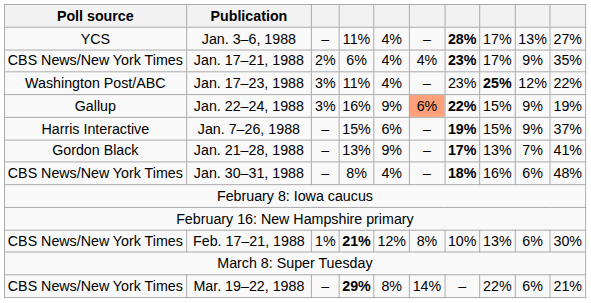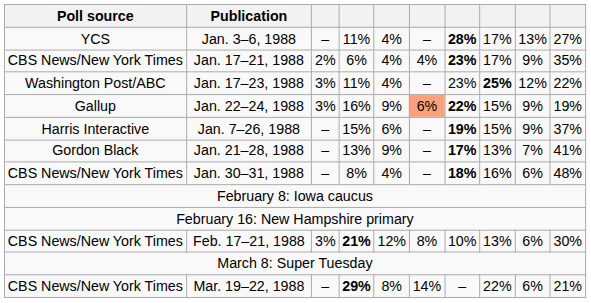 <table class="wikitable" style="font-size:90%;text-align:center;">
 <tr>
 <th>Poll source</th>
 <th style="width:120px;">Publication</th>
 <th></th>
 <th></th>
 <th></th>
 <th></th>
 <th></th>
 <th></th>
 <th></th>
 <th></th>
 </tr>
 <tr>
 <td>YCS</td>
 <td>Jan. 3–6, 1988</td>
 <td>–</td>
 <td>11%</td>
 <td>4%</td>
 <td>–</td>
 <td><strong>28%</strong></td>
 <td>17%</td>
 <td>13%</td>
 <td>27%</td>
 </tr>
 <tr>
 <td>CBS News/New York Times</td>
 <td>Jan. 17–21, 1988</td>
 <td>2%</td>
 <td>6%</td>
 <td>4%</td>
 <td>4%</td>
 <td><strong>23%</strong></td>
 <td>17%</td>
 <td>9%</td>
 <td>35%</td>
 </tr>
 <tr>
 <td>Washington Post/ABC</td>
 <td>Jan. 17–23, 1988</td>
 <td>3%</td>
 <td>11%</td>
 <td>4%</td>
 <td>–</td>
 <td>23%</td>
 <td><strong>25%</strong></td>
 <td>12%</td>
 <td>22%</td>
 </tr>
 <tr>
 <td>Gallup</td>
 <td>Jan. 22–24, 1988</td>
 <td>3%</td>
 <td>16%</td>
 <td>9%</td>
 <td style="background: lightsalmon;">6%</td>
 <td><strong>22%</strong></td>
 <td>15%</td>
 <td>9%</td>
 <td>19%</td>
 </tr>
 <tr>
 <td>Harris Interactive</td>
 <td>Jan. 7–26, 1988</td>
 <td>–</td>
 <td>15%</td>
 <td>6%</td>
 <td>–</td>
 <td><strong>19%</strong></td>
 <td>15%</td>
 <td>9%</td>
 <td>37%</td>
 </tr>
 <tr>
 <td>Gordon Black</td>
 <td>Jan. 21–28, 1988</td>
 <td>–</td>
 <td>13%</td>
 <td>9%</td>
 <td>–</td>
 <td><strong>17%</strong></td>
 <td>13%</td>
 <td>7%</td>
 <td>41%</td>
 </tr>
 <tr>
 <td>CBS News/New York Times</td>
 <td>Jan. 30–31, 1988</td>
 <td>–</td>
 <td>8%</td>
 <td>4%</td>
 <td>–</td>
 <td><strong>18%</strong></td>
 <td>16%</td>
 <td>6%</td>
 <td>48%</td>
 </tr>
 <tr>
 <td colspan="11">February 8: Iowa caucus</td>
 </tr>
 <tr>
 <td colspan="11">February 16: New Hampshire primary</td>
 </tr>
 <tr>
 <td>CBS News/New York Times</td>
 <td>Feb. 17–21, 1988</td>
-<td>1%</td>
+<td>3%</td>
 <td><strong>21%</strong></td>
 <td>12%</td>
 <td>8%</td>
 <td>10%</td>
 <td>13%</td>
 <td>6%</td>
 <td>30%</td>
 </tr>
 <tr>
 <td colspan="11">March 8: Super Tuesday</td>
 </tr>
 <tr>
 <td>CBS News/New York Times</td>
 <td>Mar. 19–22, 1988</td>
 <td>–</td>
 <td><strong>29%</strong></td>
 <td>8%</td>
 <td>14%</td>
 <td>–</td>
 <td>22%</td>
 <td>6%</td>
 <td>21%</td>
 </tr>
 </table>
